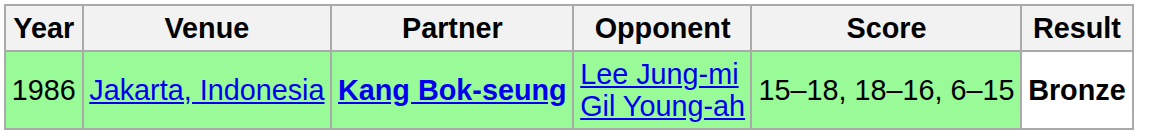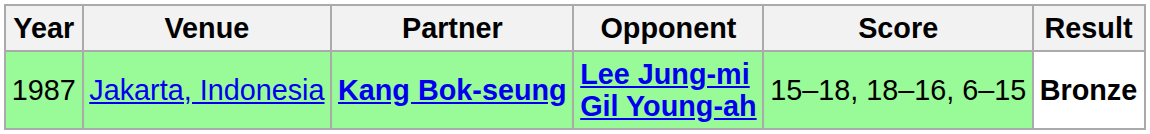 <table class="sortable wikitable" style="font-size: 90%;">
 <tr>
 <th>Year</th>
 <th>Venue</th>
 <th>Partner</th>
 <th>Opponent</th>
 <th>Score</th>
 <th>Result</th>
 </tr>
 <tr style="background:#98FB98">
-<td align="center">1986</td>
+<td align="center">1987</td>
 <td align="left"><a href='#'>Jakarta, Indonesia</a></td>
 <td align="left"><strong> <a href='#'>Kang Bok-seung</a></strong></td>
-<td align="left"> <a href='#'>Lee Jung-mi</a> <br>  <a href='#'>Gil Young-ah</a></td>
+<td align="left"><strong> <a href='#'>Lee Jung-mi</a> <br>  <a href='#'>Gil Young-ah</a></strong></td>
 <td align="left">15–18, 18–16, 6–15</td>
 <td style="text-align:left; background:white"> <strong>Bronze</strong></td>
 </tr>
 </table>
